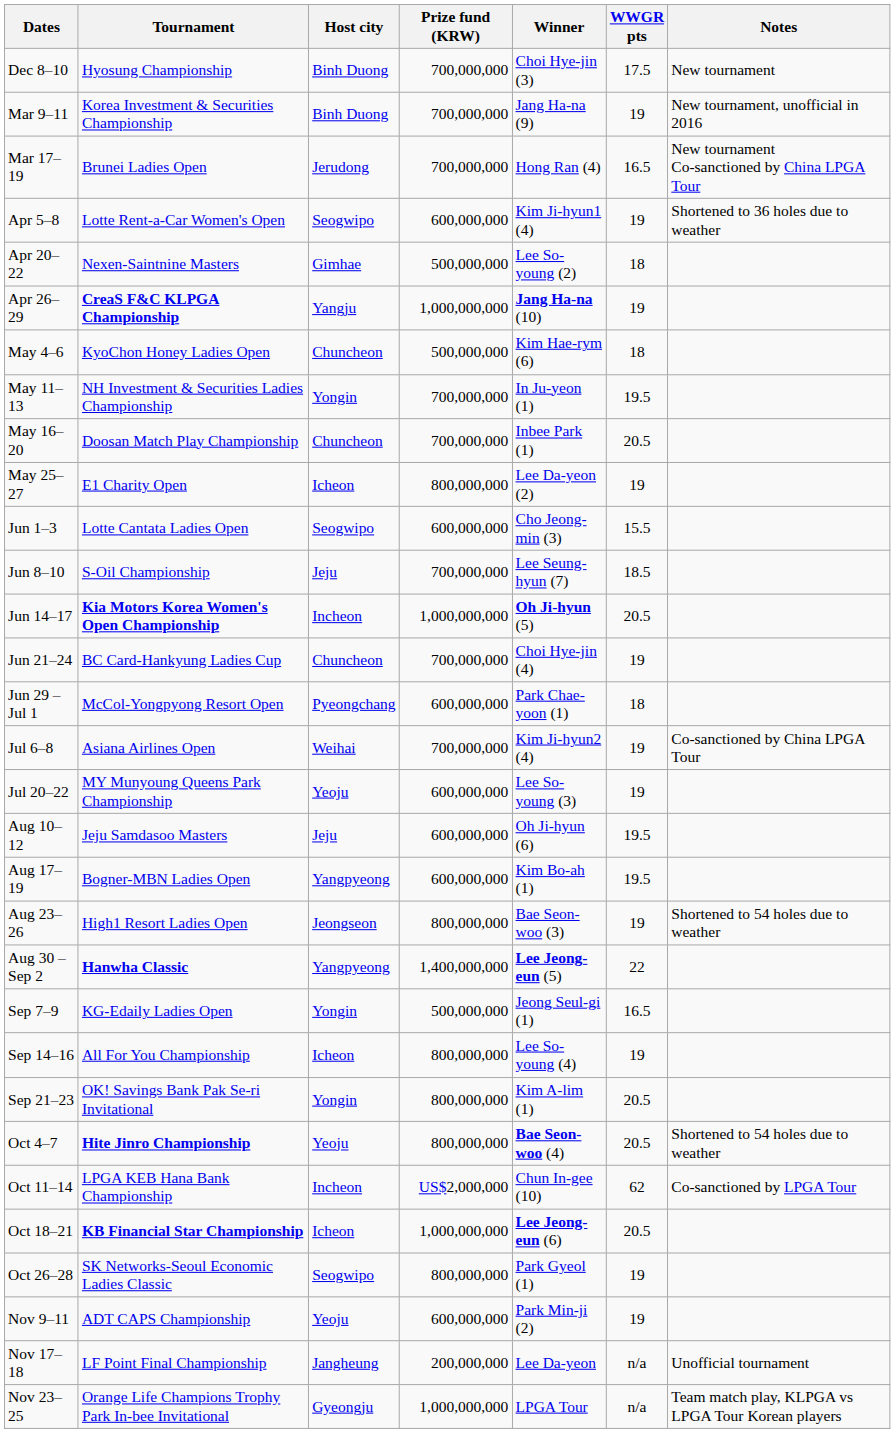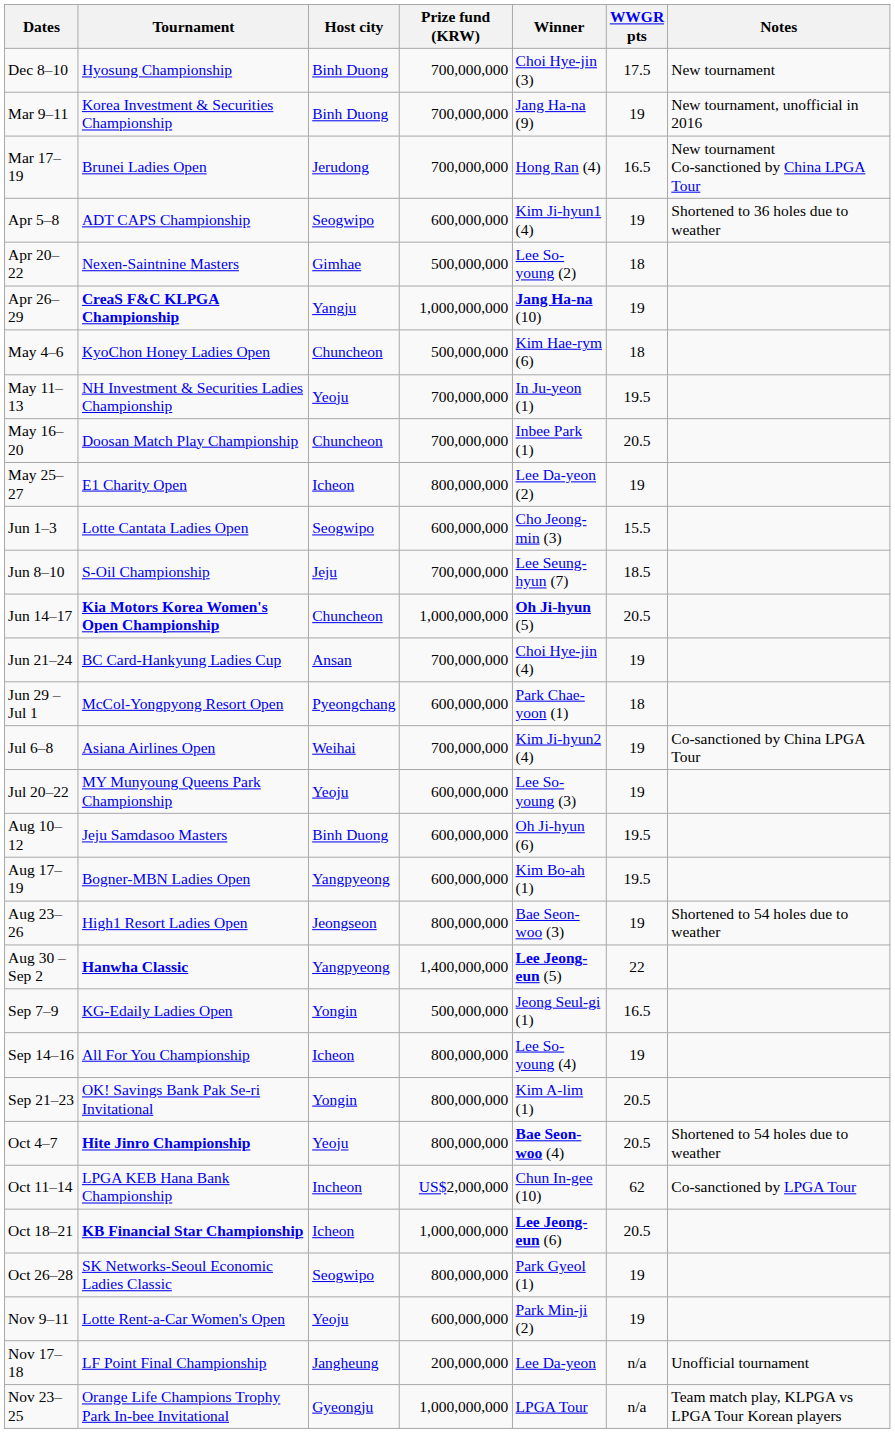 <table class="wikitable sortable" style="font-size:95%;">
 <tr>
 <th>Dates</th>
 <th>Tournament</th>
 <th>Host city</th>
 <th>Prize fund (KRW)</th>
 <th>Winner</th>
 <th><a href='#'>WWGR</a><br>pts</th>
 <th>Notes</th>
 </tr>
 <tr>
 <td>Dec 8–10</td>
 <td><a href='#'>Hyosung Championship</a></td>
 <td> <a href='#'>Binh Duong</a></td>
 <td align=right>700,000,000</td>
 <td> <a href='#'>Choi Hye-jin</a> (3)</td>
 <td align=center>17.5</td>
 <td>New tournament</td>
 </tr>
 <tr>
 <td>Mar 9–11</td>
 <td><a href='#'>Korea Investment & Securities Championship</a></td>
 <td> <a href='#'>Binh Duong</a></td>
 <td align=right>700,000,000</td>
 <td> <a href='#'>Jang Ha-na</a> (9)</td>
 <td align=center>19</td>
 <td>New tournament, unofficial in 2016</td>
 </tr>
 <tr>
 <td>Mar 17–19</td>
 <td><a href='#'>Brunei Ladies Open</a></td>
 <td> <a href='#'>Jerudong</a></td>
 <td align=right>700,000,000</td>
 <td> <a href='#'>Hong Ran</a> (4)</td>
 <td align=center>16.5</td>
 <td>New tournament<br>Co-sanctioned by <a href='#'>China LPGA Tour</a></td>
 </tr>
 <tr>
 <td>Apr 5–8</td>
-<td><a href='#'>Lotte Rent-a-Car Women's Open</a></td>
+<td><a href='#'>ADT CAPS Championship</a></td>
 <td> <a href='#'>Seogwipo</a></td>
 <td align=right>600,000,000</td>
 <td> <a href='#'>Kim Ji-hyun1</a> (4)</td>
 <td align=center>19</td>
 <td>Shortened to 36 holes due to weather</td>
 </tr>
 <tr>
 <td>Apr 20–22</td>
 <td><a href='#'>Nexen-Saintnine Masters</a></td>
 <td> <a href='#'>Gimhae</a></td>
 <td align=right>500,000,000</td>
 <td> <a href='#'>Lee So-young</a> (2)</td>
 <td align=center>18</td>
 <td></td>
 </tr>
 <tr>
 <td>Apr 26–29</td>
 <td><strong><a href='#'>CreaS F&C KLPGA Championship</a></strong></td>
 <td> <a href='#'>Yangju</a></td>
 <td align=right>1,000,000,000</td>
 <td> <strong><a href='#'>Jang Ha-na</a></strong> (10)</td>
 <td align=center>19</td>
 <td></td>
 </tr>
 <tr>
 <td>May 4–6</td>
 <td><a href='#'>KyoChon Honey Ladies Open</a></td>
 <td> <a href='#'>Chuncheon</a></td>
 <td align=right>500,000,000</td>
 <td> <a href='#'>Kim Hae-rym</a> (6)</td>
 <td align=center>18</td>
 <td></td>
 </tr>
 <tr>
 <td>May 11–13</td>
 <td><a href='#'>NH Investment & Securities Ladies Championship</a></td>
-<td> <a href='#'>Yongin</a></td>
+<td> <a href='#'>Yeoju</a></td>
 <td align=right>700,000,000</td>
 <td> <a href='#'>In Ju-yeon</a> (1)</td>
 <td align=center>19.5</td>
 <td></td>
 </tr>
 <tr>
 <td>May 16–20</td>
 <td><a href='#'>Doosan Match Play Championship</a></td>
 <td> <a href='#'>Chuncheon</a></td>
 <td align=right>700,000,000</td>
 <td> <a href='#'>Inbee Park</a> (1)</td>
 <td align=center>20.5</td>
 <td></td>
 </tr>
 <tr>
 <td>May 25–27</td>
 <td><a href='#'>E1 Charity Open</a></td>
 <td> <a href='#'>Icheon</a></td>
 <td align=right>800,000,000</td>
 <td> <a href='#'>Lee Da-yeon</a> (2)</td>
 <td align=center>19</td>
 <td></td>
 </tr>
 <tr>
 <td>Jun 1–3</td>
 <td><a href='#'>Lotte Cantata Ladies Open</a></td>
 <td> <a href='#'>Seogwipo</a></td>
 <td align=right>600,000,000</td>
 <td> <a href='#'>Cho Jeong-min</a> (3)</td>
 <td align=center>15.5</td>
 <td></td>
 </tr>
 <tr>
 <td>Jun 8–10</td>
 <td><a href='#'>S-Oil Championship</a></td>
 <td> <a href='#'>Jeju</a></td>
 <td align=right>700,000,000</td>
 <td> <a href='#'>Lee Seung-hyun</a> (7)</td>
 <td align=center>18.5</td>
 <td></td>
 </tr>
 <tr>
 <td>Jun 14–17</td>
 <td><strong><a href='#'>Kia Motors Korea Women's Open Championship</a></strong></td>
-<td> <a href='#'>Incheon</a></td>
+<td> <a href='#'>Chuncheon</a></td>
 <td align=right>1,000,000,000</td>
 <td> <strong><a href='#'>Oh Ji-hyun</a></strong> (5)</td>
 <td align=center>20.5</td>
 <td></td>
 </tr>
 <tr>
 <td>Jun 21–24</td>
 <td><a href='#'>BC Card-Hankyung Ladies Cup</a></td>
-<td> <a href='#'>Chuncheon</a></td>
+<td> <a href='#'>Ansan</a></td>
 <td align=right>700,000,000</td>
 <td> <a href='#'>Choi Hye-jin</a> (4)</td>
 <td align=center>19</td>
 <td></td>
 </tr>
 <tr>
 <td>Jun 29 – Jul 1</td>
 <td><a href='#'>McCol-Yongpyong Resort Open</a></td>
 <td> <a href='#'>Pyeongchang</a></td>
 <td align=right>600,000,000</td>
 <td> <a href='#'>Park Chae-yoon</a> (1)</td>
 <td align=center>18</td>
 <td></td>
 </tr>
 <tr>
 <td>Jul 6–8</td>
 <td><a href='#'>Asiana Airlines Open</a></td>
 <td> <a href='#'>Weihai</a></td>
 <td align=right>700,000,000</td>
 <td> <a href='#'>Kim Ji-hyun2</a> (4)</td>
 <td align=center>19</td>
 <td>Co-sanctioned by China LPGA Tour</td>
 </tr>
 <tr>
 <td>Jul 20–22</td>
 <td><a href='#'>MY Munyoung Queens Park Championship</a></td>
 <td> <a href='#'>Yeoju</a></td>
 <td align=right>600,000,000</td>
 <td> <a href='#'>Lee So-young</a> (3)</td>
 <td align=center>19</td>
 <td></td>
 </tr>
 <tr>
 <td>Aug 10–12</td>
 <td><a href='#'>Jeju Samdasoo Masters</a></td>
-<td> <a href='#'>Jeju</a></td>
+<td> <a href='#'>Binh Duong</a></td>
 <td align=right>600,000,000</td>
 <td> <a href='#'>Oh Ji-hyun</a> (6)</td>
 <td align=center>19.5</td>
 <td></td>
 </tr>
 <tr>
 <td>Aug 17–19</td>
 <td><a href='#'>Bogner-MBN Ladies Open</a></td>
 <td> <a href='#'>Yangpyeong</a></td>
 <td align=right>600,000,000</td>
 <td> <a href='#'>Kim Bo-ah</a> (1)</td>
 <td align=center>19.5</td>
 <td></td>
 </tr>
 <tr>
 <td>Aug 23–26</td>
 <td><a href='#'>High1 Resort Ladies Open</a></td>
 <td> <a href='#'>Jeongseon</a></td>
 <td align=right>800,000,000</td>
 <td> <a href='#'>Bae Seon-woo</a> (3)</td>
 <td align=center>19</td>
 <td>Shortened to 54 holes due to weather</td>
 </tr>
 <tr>
 <td>Aug 30 – Sep 2</td>
 <td><strong><a href='#'>Hanwha Classic</a></strong></td>
 <td> <a href='#'>Yangpyeong</a></td>
 <td align=right>1,400,000,000</td>
 <td> <strong><a href='#'>Lee Jeong-eun</a></strong> (5)</td>
 <td align=center>22</td>
 <td></td>
 </tr>
 <tr>
 <td>Sep 7–9</td>
 <td><a href='#'>KG-Edaily Ladies Open</a></td>
 <td> <a href='#'>Yongin</a></td>
 <td align=right>500,000,000</td>
 <td> <a href='#'>Jeong Seul-gi</a> (1)</td>
 <td align=center>16.5</td>
 <td></td>
 </tr>
 <tr>
 <td>Sep 14–16</td>
 <td><a href='#'>All For You Championship</a></td>
 <td> <a href='#'>Icheon</a></td>
 <td align=right>800,000,000</td>
 <td> <a href='#'>Lee So-young</a> (4)</td>
 <td align=center>19</td>
 <td></td>
 </tr>
 <tr>
 <td>Sep 21–23</td>
 <td><a href='#'>OK! Savings Bank Pak Se-ri Invitational</a></td>
 <td> <a href='#'>Yongin</a></td>
 <td align=right>800,000,000</td>
 <td> <a href='#'>Kim A-lim</a> (1)</td>
 <td align=center>20.5</td>
 <td></td>
 </tr>
 <tr>
 <td>Oct 4–7</td>
 <td><strong><a href='#'>Hite Jinro Championship</a></strong></td>
 <td> <a href='#'>Yeoju</a></td>
 <td align=right>800,000,000</td>
 <td> <strong><a href='#'>Bae Seon-woo</a></strong> (4)</td>
 <td align=center>20.5</td>
 <td>Shortened to 54 holes due to weather</td>
 </tr>
 <tr>
 <td>Oct 11–14</td>
 <td><a href='#'>LPGA KEB Hana Bank Championship</a></td>
 <td> <a href='#'>Incheon</a></td>
 <td align=right><a href='#'>US$</a>2,000,000</td>
 <td> <a href='#'>Chun In-gee</a> (10)</td>
 <td align=center>62</td>
 <td>Co-sanctioned by <a href='#'>LPGA Tour</a></td>
 </tr>
 <tr>
 <td>Oct 18–21</td>
 <td><strong><a href='#'>KB Financial Star Championship</a></strong></td>
 <td> <a href='#'>Icheon</a></td>
 <td align=right>1,000,000,000</td>
 <td> <strong><a href='#'>Lee Jeong-eun</a></strong> (6)</td>
 <td align=center>20.5</td>
 <td></td>
 </tr>
 <tr>
 <td>Oct 26–28</td>
 <td><a href='#'>SK Networks-Seoul Economic Ladies Classic</a></td>
 <td> <a href='#'>Seogwipo</a></td>
 <td align=right>800,000,000</td>
 <td> <a href='#'>Park Gyeol</a> (1)</td>
 <td align=center>19</td>
 <td></td>
 </tr>
 <tr>
 <td>Nov 9–11</td>
-<td><a href='#'>ADT CAPS Championship</a></td>
+<td><a href='#'>Lotte Rent-a-Car Women's Open</a></td>
 <td> <a href='#'>Yeoju</a></td>
 <td align=right>600,000,000</td>
 <td> <a href='#'>Park Min-ji</a> (2)</td>
 <td align=center>19</td>
 <td></td>
 </tr>
 <tr>
 <td>Nov 17–18</td>
 <td><a href='#'>LF Point Final Championship</a></td>
 <td> <a href='#'>Jangheung</a></td>
 <td align=right>200,000,000</td>
 <td> <a href='#'>Lee Da-yeon</a></td>
 <td align=center>n/a</td>
 <td>Unofficial tournament</td>
 </tr>
 <tr>
 <td>Nov 23–25</td>
 <td><a href='#'>Orange Life Champions Trophy Park In-bee Invitational</a></td>
 <td> <a href='#'>Gyeongju</a></td>
 <td align=right>1,000,000,000</td>
 <td><a href='#'>LPGA Tour</a></td>
 <td align=center>n/a</td>
 <td>Team match play, KLPGA vs LPGA Tour Korean players</td>
 </tr>
 </table>
